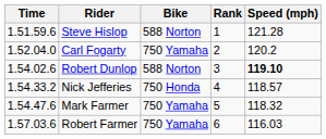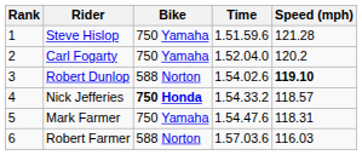 <table class="wikitable">
 <tr>
-<th>Time</th>
+<th>Rank</th>
 <th>Rider</th>
 <th>Bike</th>
-<th>Rank</th>
+<th>Time</th>
 <th>Speed (mph)</th>
 </tr>
 <tr>
+<td>1</td>
+<td> <a href='#'>Steve Hislop</a></td>
+<td>750 <a href='#'>Yamaha</a></td>
 <td>1.51.59.6</td>
-<td> <a href='#'>Steve Hislop</a></td>
-<td>588 <a href='#'>Norton</a></td>
-<td>1</td>
 <td>121.28</td>
 </tr>
 <tr>
-<td>1.52.04.0</td>
+<td>2</td>
 <td> <a href='#'>Carl Fogarty</a></td>
 <td>750 <a href='#'>Yamaha</a></td>
-<td>2</td>
+<td>1.52.04.0</td>
 <td>120.2</td>
 </tr>
 <tr>
-<td>1.54.02.6</td>
+<td>3</td>
 <td> <a href='#'>Robert Dunlop</a></td>
 <td>588 <a href='#'>Norton</a></td>
-<td>3</td>
+<td>1.54.02.6</td>
 <td><strong>119.10</strong></td>
 </tr>
 <tr>
+<td>4</td>
+<td> Nick Jefferies</td>
+<td><strong>750 <a href='#'>Honda</a></strong></td>
 <td>1.54.33.2</td>
-<td> Nick Jefferies</td>
-<td>750 <a href='#'>Honda</a></td>
-<td>4</td>
 <td>118.57</td>
 </tr>
 <tr>
-<td>1.54.47.6</td>
+<td>5</td>
 <td> Mark Farmer</td>
 <td>750 <a href='#'>Yamaha</a></td>
-<td>5</td>
-<td>118.32</td>
+<td>1.54.47.6</td>
+<td>118.31</td>
 </tr>
 <tr>
+<td>6</td>
+<td> Robert Farmer</td>
+<td>588 <a href='#'>Norton</a></td>
 <td>1.57.03.6</td>
-<td> Robert Farmer</td>
-<td>750 <a href='#'>Yamaha</a></td>
-<td>6</td>
 <td>116.03</td>
 </tr>
 </table>
